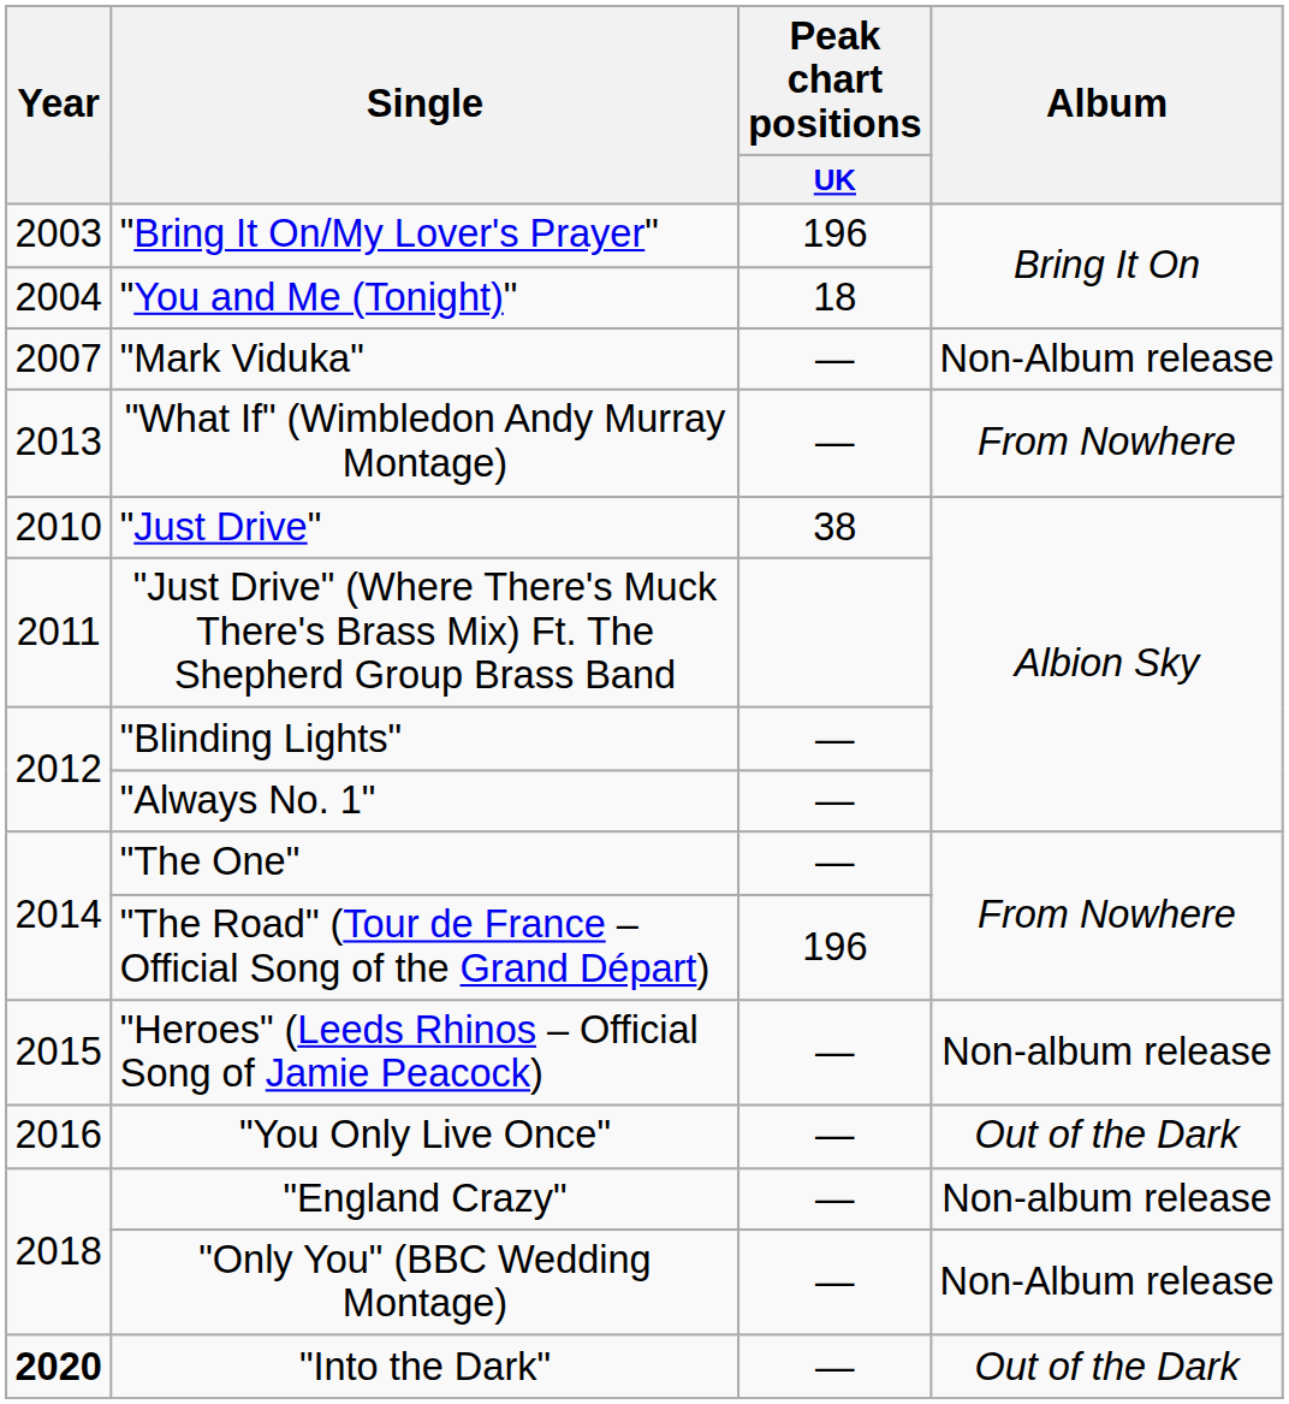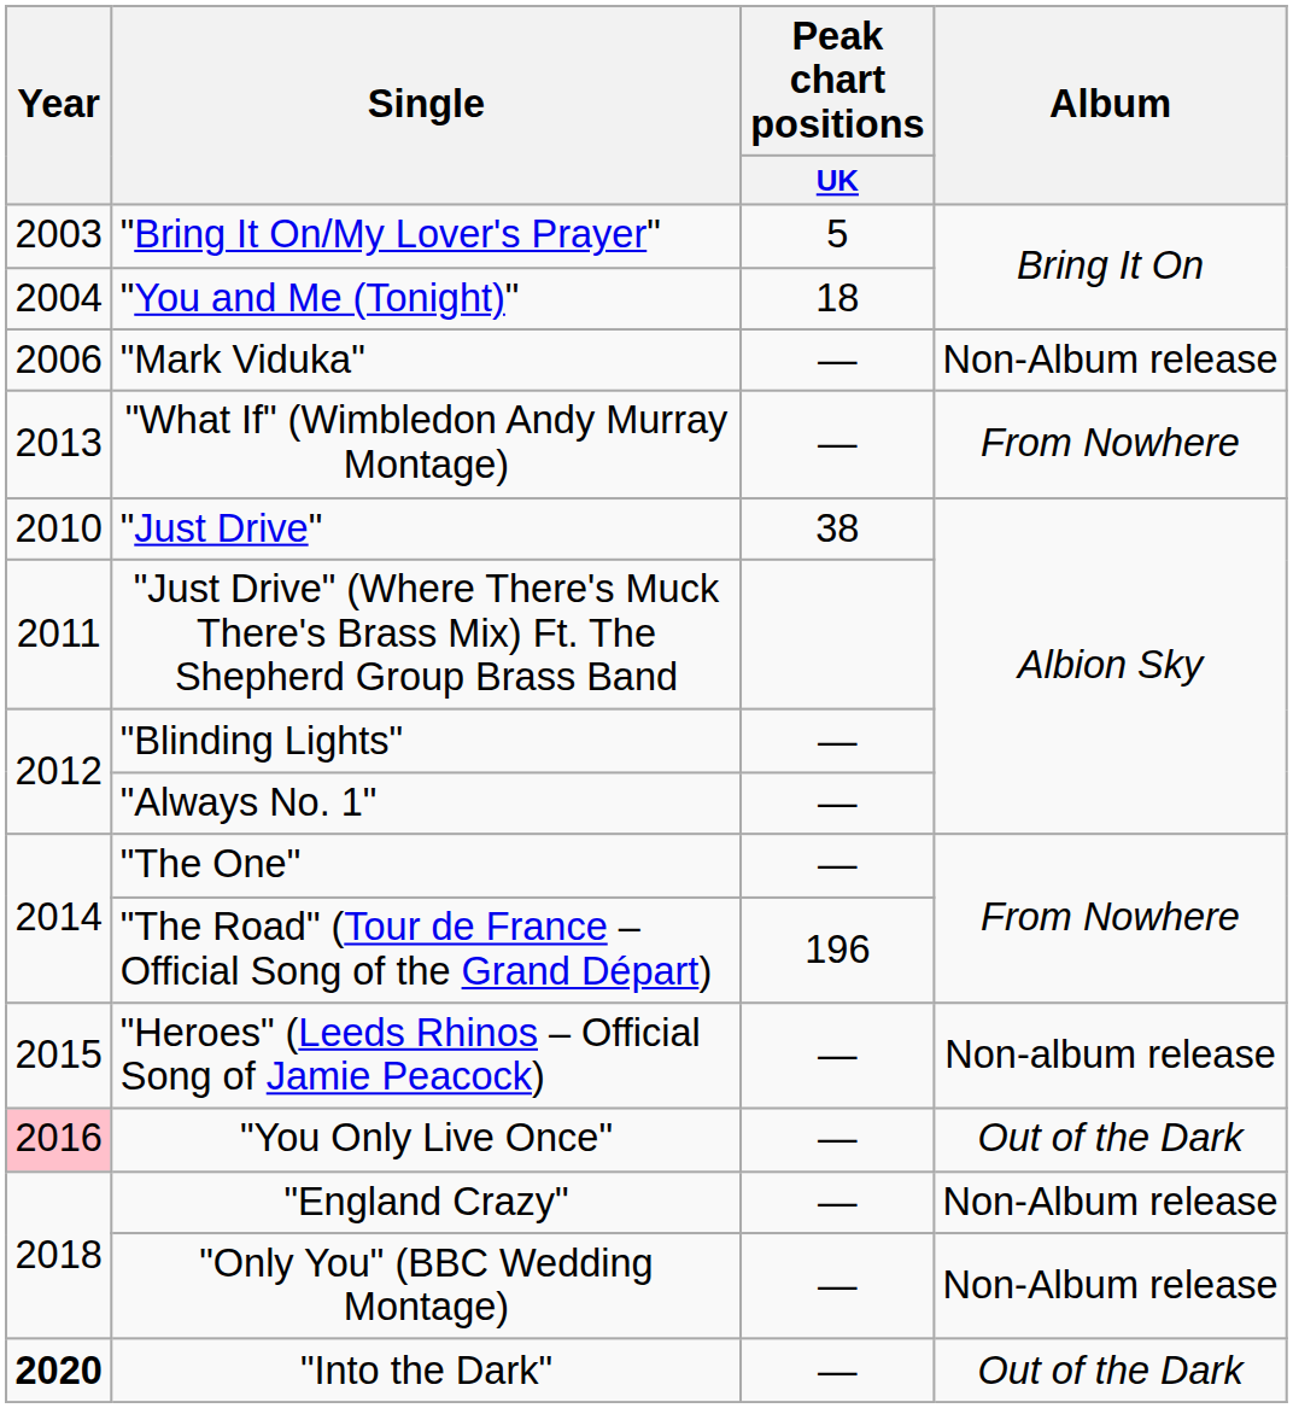 <table class="wikitable" style="text-align:center;">
 <tr>
 <th rowspan="2" style="width:10px;">Year</th>
 <th rowspan="2" style="width:250px;">Single</th>
 <th>Peak chart positions</th>
 <th rowspan="2">Album</th>
 </tr>
 <tr>
 <th style="width:4em;font-size:75%"><a href='#'>UK</a><br></th>
 </tr>
 <tr>
 <td>2003</td>
 <td align="left">"<a href='#'>Bring It On/My Lover's Prayer</a>"</td>
-<td>196</td>
+<td>5</td>
 <td rowspan="2"><em>Bring It On</em></td>
 </tr>
 <tr>
 <td>2004</td>
 <td align="left">"<a href='#'>You and Me (Tonight)</a>"</td>
 <td>18</td>
 </tr>
 <tr>
-<td>2007</td>
+<td>2006</td>
 <td align="left">"Mark Viduka"</td>
 <td>—</td>
 <td>Non-Album release</td>
 </tr>
 <tr>
 <td>2013</td>
 <td>"What If" (Wimbledon Andy Murray Montage)</td>
 <td>—</td>
 <td><em>From Nowhere</em></td>
 </tr>
 <tr>
 <td>2010</td>
 <td align="left">"<a href='#'>Just Drive</a>"</td>
 <td>38</td>
 <td rowspan="4"><em>Albion Sky</em></td>
 </tr>
 <tr>
 <td>2011</td>
 <td>"Just Drive" (Where There's Muck There's Brass Mix) Ft. The Shepherd Group Brass Band</td>
 <td></td>
 </tr>
 <tr>
 <td rowspan="2">2012</td>
 <td align="left">"Blinding Lights"</td>
 <td>—</td>
 </tr>
 <tr>
 <td align="left">"Always No. 1"</td>
 <td>—</td>
 </tr>
 <tr>
 <td rowspan="2">2014</td>
 <td align="left">"The One" </td>
 <td>—</td>
 <td rowspan="2"><em>From Nowhere</em></td>
 </tr>
 <tr>
 <td align="left">"The Road" (<a href='#'>Tour de France</a> – Official Song of the <a href='#'>Grand Départ</a>) <br></td>
 <td>196</td>
 </tr>
 <tr>
 <td>2015</td>
 <td align="left">"Heroes" (<a href='#'>Leeds Rhinos</a> – Official Song of <a href='#'>Jamie Peacock</a>)</td>
 <td>—</td>
 <td>Non-album release</td>
 </tr>
 <tr>
-<td>2016</td>
+<td style="background: pink;">2016</td>
 <td>"You Only Live Once"</td>
 <td>—</td>
 <td><em>Out of the Dark</em></td>
 </tr>
 <tr>
 <td rowspan="2">2018</td>
 <td>"England Crazy"</td>
 <td>—</td>
-<td>Non-album release</td>
+<td>Non-Album release</td>
 </tr>
 <tr>
 <td>"Only You" (BBC Wedding Montage)</td>
 <td>—</td>
 <td>Non-Album release</td>
 </tr>
 <tr>
 <td><strong>2020</strong></td>
 <td>"Into the Dark"</td>
 <td>—</td>
 <td><em>Out of the Dark</em></td>
 </tr>
 </table>
